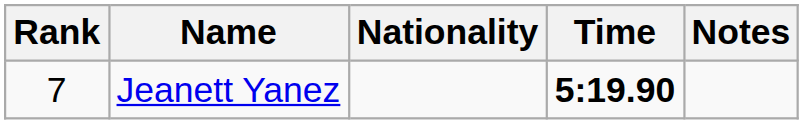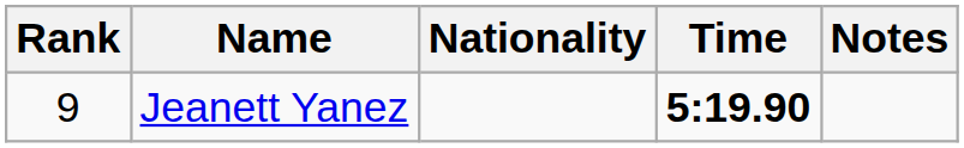 <table class="wikitable sortable" style="text-align:center">
 <tr>
 <th>Rank</th>
 <th>Name</th>
 <th>Nationality</th>
 <th>Time</th>
 <th>Notes</th>
 </tr>
 <tr>
-<td>7</td>
+<td>9</td>
 <td align=left><a href='#'>Jeanett Yanez</a></td>
 <td align=left></td>
 <td><strong>5:19.90</strong></td>
 <td></td>
 </tr>
 </table>
